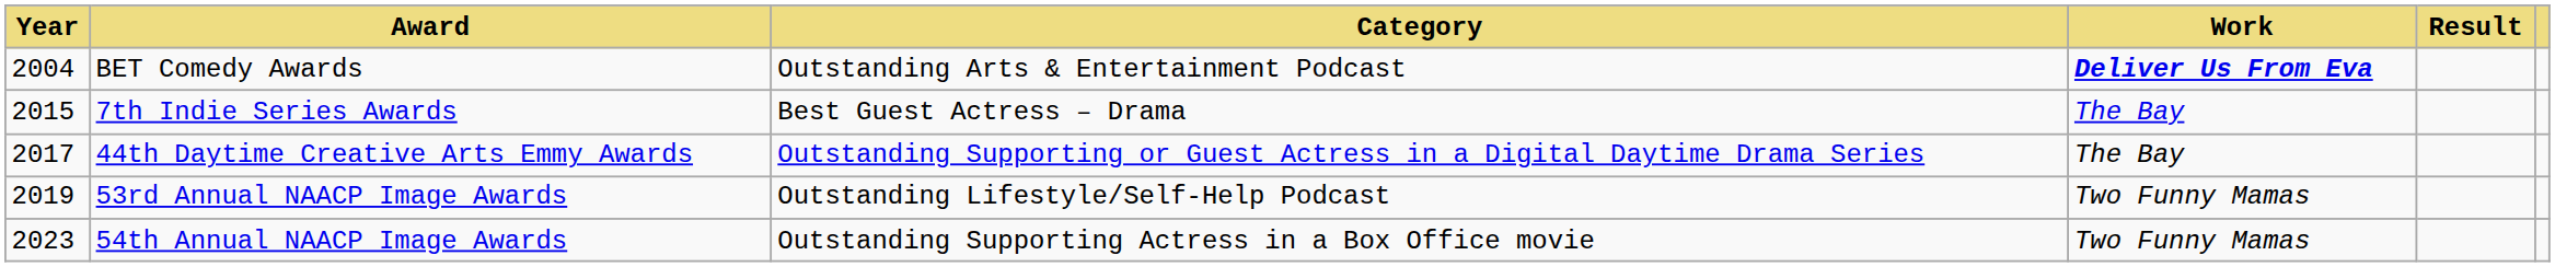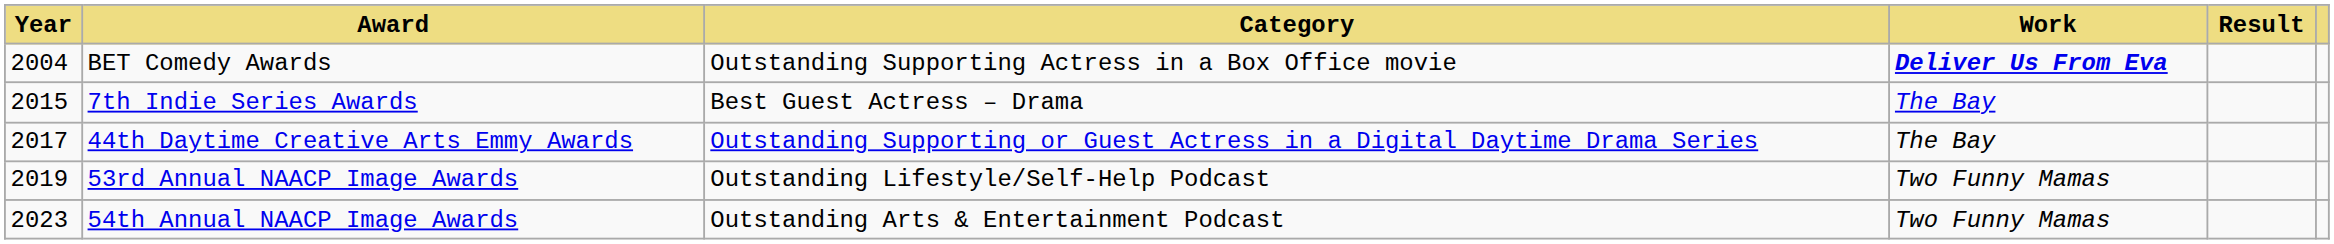 <table class=wikitable  style="width:100%">
 <tr>
 <th style="background:#eedd82;">Year</th>
 <th style="background:#eedd82;">Award</th>
 <th style="background:#eedd82;">Category</th>
 <th style="background:#eedd82;">Work</th>
 <th style="background:#eedd82;">Result</th>
 <th style="background:#eedd82;"></th>
 </tr>
 <tr>
 <td>2004</td>
 <td>BET Comedy Awards</td>
-<td>Outstanding Arts & Entertainment Podcast</td>
+<td>Outstanding Supporting Actress in a Box Office movie</td>
 <td><strong><em><a href='#'>Deliver Us From Eva</a></em></strong></td>
 <td></td>
 <td></td>
 </tr>
 <tr>
 <td>2015</td>
 <td><a href='#'>7th Indie Series Awards</a></td>
 <td>Best Guest Actress – Drama</td>
 <td><em><a href='#'>The Bay</a></em></td>
 <td></td>
 <td></td>
 </tr>
 <tr>
 <td>2017</td>
 <td><a href='#'>44th Daytime Creative Arts Emmy Awards</a></td>
 <td><a href='#'>Outstanding Supporting or Guest Actress in a Digital Daytime Drama Series</a></td>
 <td><em>The Bay</em></td>
 <td></td>
 <td></td>
 </tr>
 <tr>
 <td>2019</td>
 <td><a href='#'>53rd Annual NAACP Image Awards</a></td>
 <td>Outstanding Lifestyle/Self-Help Podcast</td>
 <td><em>Two Funny Mamas</em></td>
 <td></td>
 </tr>
 <tr>
 <td>2023</td>
 <td><a href='#'>54th Annual NAACP Image Awards</a></td>
-<td>Outstanding Supporting Actress in a Box Office movie</td>
+<td>Outstanding Arts & Entertainment Podcast</td>
 <td><em>Two Funny Mamas</em></td>
 <td></td>
 <td></td>
 </tr>
 </table>
